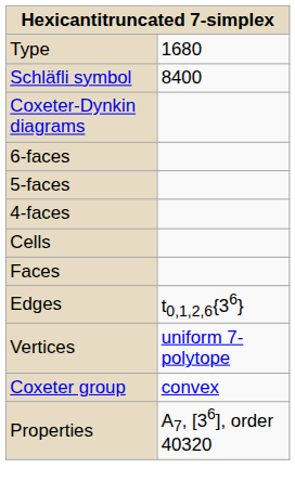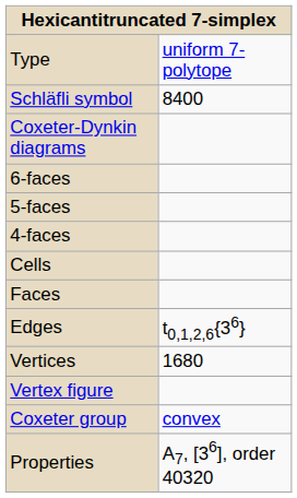 <table class="wikitable" style="float:right; margin-left:8px; width:250px">
 <tr>
 <th style="background:#e7dcc3;" colspan="2">Hexicantitruncated 7-simplex</th>
 </tr>
 <tr>
 <td style="background:#e7dcc3;">Type</td>
-<td>1680</td>
+<td><a href='#'>uniform 7-polytope</a></td>
 </tr>
 <tr>
 <td style="background:#e7dcc3;"><a href='#'>Schläfli symbol</a></td>
 <td>8400</td>
 </tr>
 <tr>
 <td style="background:#e7dcc3;"><a href='#'>Coxeter-Dynkin diagrams</a></td>
 <td></td>
 </tr>
 <tr>
 <td style="background:#e7dcc3;">6-faces</td>
 <td></td>
 </tr>
 <tr>
 <td style="background:#e7dcc3;">5-faces</td>
 <td></td>
 </tr>
 <tr>
 <td style="background:#e7dcc3;">4-faces</td>
 <td></td>
 </tr>
 <tr>
 <td style="background:#e7dcc3;">Cells</td>
 <td></td>
 </tr>
 <tr>
 <td style="background:#e7dcc3;">Faces</td>
 <td></td>
 </tr>
 <tr>
 <td style="background:#e7dcc3;">Edges</td>
 <td>t<sub>0,1,2,6</sub>{3<sup>6</sup>}</td>
 </tr>
 <tr>
 <td style="background:#e7dcc3;">Vertices</td>
-<td><a href='#'>uniform 7-polytope</a></td>
+<td>1680</td>
+</tr>
+<tr>
+<td style="background:#e7dcc3;"><a href='#'>Vertex figure</a></td>
+<td></td>
 </tr>
 <tr>
 <td style="background:#e7dcc3;"><a href='#'>Coxeter group</a></td>
 <td><a href='#'>convex</a></td>
 </tr>
 <tr>
 <td style="background:#e7dcc3;">Properties</td>
 <td>A<sub>7</sub>, [3<sup>6</sup>], order 40320</td>
 </tr>
 </table>
